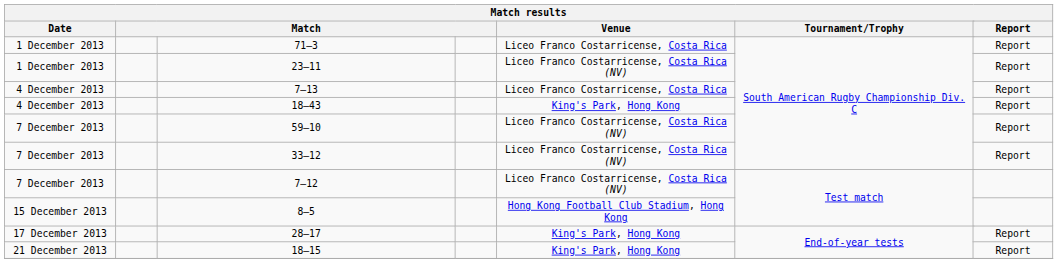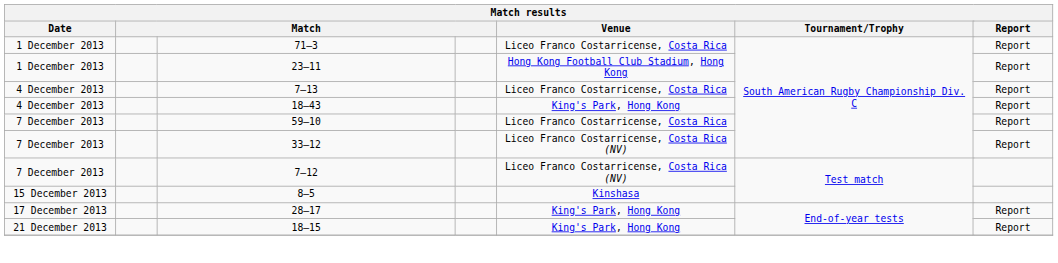 <table class="wikitable" style="font-size:90%; width:100%; text-align: center;">
 <tr>
 <th colspan=8>Match results</th>
 </tr>
 <tr>
 <th width=7%>Date</th>
 <th width=24% colspan=3>Match</th>
 <th width=15%>Venue</th>
 <th width=15% colspan=2>Tournament/Trophy</th>
 <th width=5%>Report</th>
 </tr>
 <tr>
 <td>1 December 2013</td>
 <td align=right></td>
 <td>71–3</td>
 <td align=left></td>
 <td>Liceo Franco Costarricense, <a href='#'>Costa Rica</a></td>
 <td rowspan=6 colspan=2><a href='#'>South American Rugby Championship Div. C</a></td>
 <td>Report</td>
 </tr>
 <tr>
 <td>1 December 2013</td>
 <td align=right></td>
 <td>23–11</td>
 <td align=left></td>
-<td>Liceo Franco Costarricense, <a href='#'>Costa Rica</a> <em>(NV)</em></td>
+<td><a href='#'>Hong Kong Football Club Stadium</a>, <a href='#'>Hong Kong</a></td>
 <td>Report</td>
 </tr>
 <tr>
 <td>4 December 2013</td>
 <td align=right></td>
 <td>7–13</td>
 <td align=left></td>
 <td>Liceo Franco Costarricense, <a href='#'>Costa Rica</a></td>
 <td>Report</td>
 </tr>
 <tr>
 <td>4 December 2013</td>
 <td align=right></td>
 <td>18–43</td>
 <td align=left></td>
 <td><a href='#'>King's Park</a>, <a href='#'>Hong Kong</a></td>
 <td>Report</td>
 </tr>
 <tr>
 <td>7 December 2013</td>
 <td align=right></td>
 <td>59–10</td>
 <td align=left></td>
-<td>Liceo Franco Costarricense, <a href='#'>Costa Rica</a> <em>(NV)</em></td>
+<td>Liceo Franco Costarricense, <a href='#'>Costa Rica</a></td>
 <td>Report</td>
 </tr>
 <tr>
 <td>7 December 2013</td>
 <td align=right></td>
 <td>33–12</td>
 <td align=left></td>
 <td>Liceo Franco Costarricense, <a href='#'>Costa Rica</a> <em>(NV)</em></td>
 <td>Report</td>
 </tr>
 <tr>
 <td>7 December 2013</td>
 <td align=right></td>
 <td>7–12</td>
 <td align=left></td>
 <td>Liceo Franco Costarricense, <a href='#'>Costa Rica</a> <em>(NV)</em></td>
 <td colspan=2 rowspan=2><a href='#'>Test match</a></td>
 <td></td>
 </tr>
 <tr>
 <td>15 December 2013</td>
 <td align=right></td>
 <td>8–5</td>
 <td align=left></td>
-<td><a href='#'>Hong Kong Football Club Stadium</a>, <a href='#'>Hong Kong</a></td>
+<td><a href='#'>Kinshasa</a></td>
 <td></td>
 </tr>
 <tr>
 <td>17 December 2013</td>
 <td align=right></td>
 <td>28–17</td>
 <td align=left></td>
 <td><a href='#'>King's Park</a>, <a href='#'>Hong Kong</a></td>
 <td colspan=2 rowspan=2><a href='#'>End-of-year tests</a></td>
 <td>Report</td>
 </tr>
 <tr>
 <td>21 December 2013</td>
 <td align=right></td>
 <td>18–15</td>
 <td align=left></td>
 <td><a href='#'>King's Park</a>, <a href='#'>Hong Kong</a></td>
 <td>Report</td>
 </tr>
 <tr>
 </tr>
 </table>
